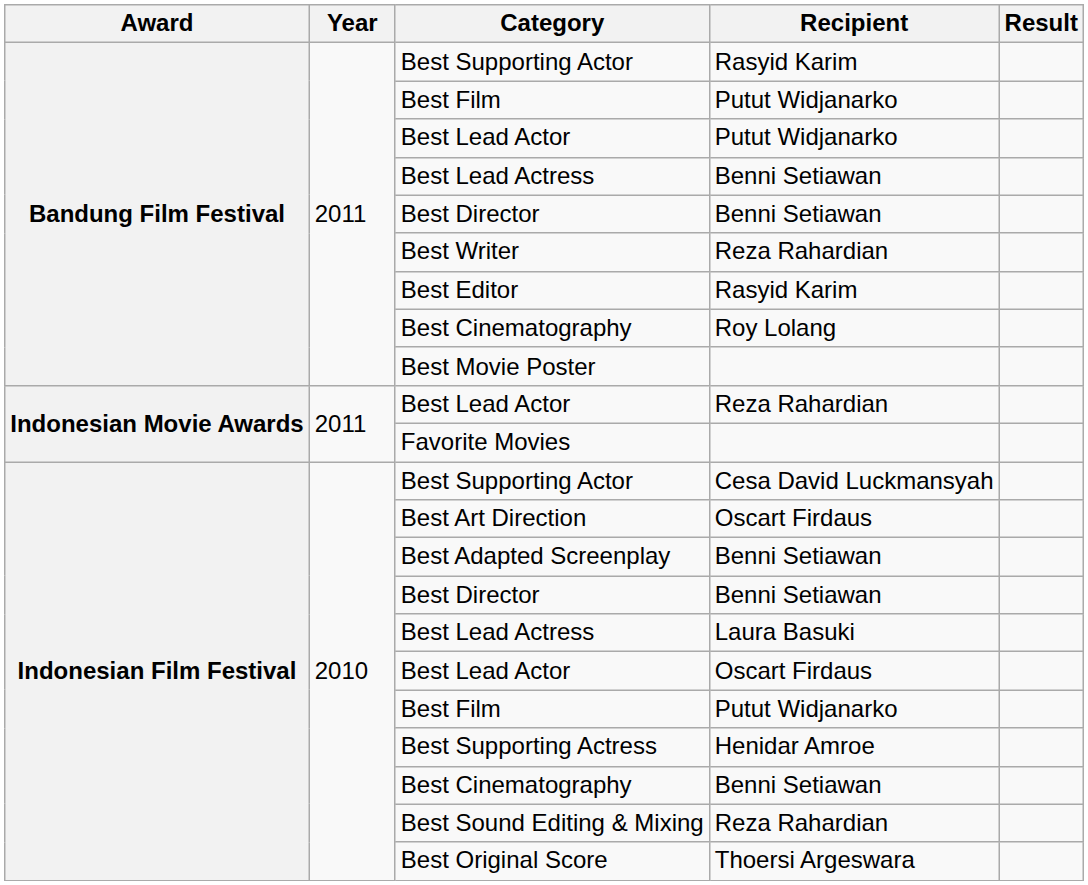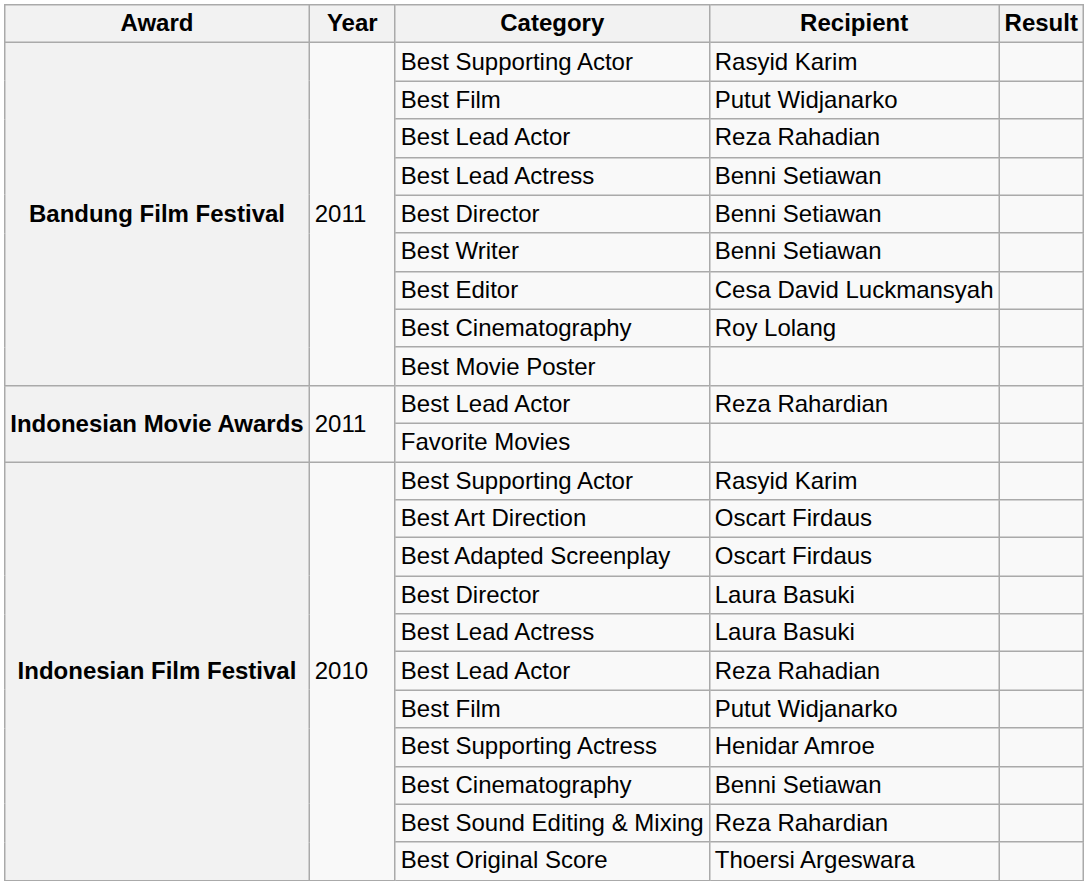 <table class="wikitable">
 <tr>
 <th scope="col">Award</th>
 <th scope="col" width="50">Year</th>
 <th scope="col">Category</th>
 <th scope="col">Recipient</th>
 <th scope="col">Result</th>
 </tr>
 <tr>
 <th rowspan="9" scope="row">Bandung Film Festival</th>
 <td rowspan="9">2011</td>
 <td>Best Supporting Actor</td>
 <td>Rasyid Karim</td>
 <td></td>
 </tr>
 <tr>
 <td>Best Film</td>
 <td>Putut Widjanarko</td>
 <td></td>
 </tr>
 <tr>
 <td>Best Lead Actor</td>
-<td>Putut Widjanarko</td>
+<td>Reza Rahadian</td>
 <td></td>
 </tr>
 <tr>
 <td>Best Lead Actress</td>
 <td>Benni Setiawan</td>
 <td></td>
 </tr>
 <tr>
 <td>Best Director</td>
 <td>Benni Setiawan</td>
 <td></td>
 </tr>
 <tr>
 <td>Best Writer</td>
-<td>Reza Rahardian</td>
+<td>Benni Setiawan</td>
 <td></td>
 </tr>
 <tr>
 <td>Best Editor</td>
-<td>Rasyid Karim</td>
+<td>Cesa David Luckmansyah</td>
 <td></td>
 </tr>
 <tr>
 <td>Best Cinematography</td>
 <td>Roy Lolang</td>
 <td></td>
 </tr>
 <tr>
 <td>Best Movie Poster</td>
 <td></td>
 <td></td>
 </tr>
 <tr>
 <th rowspan="2" scope="row">Indonesian Movie Awards</th>
 <td rowspan="2">2011</td>
 <td>Best Lead Actor</td>
 <td>Reza Rahardian</td>
 <td></td>
 </tr>
 <tr>
 <td>Favorite Movies</td>
 <td></td>
 <td></td>
 </tr>
 <tr>
 <th rowspan="11" scope="row">Indonesian Film Festival</th>
 <td rowspan="11">2010</td>
 <td>Best Supporting Actor</td>
-<td>Cesa David Luckmansyah</td>
+<td>Rasyid Karim</td>
 <td></td>
 </tr>
 <tr>
 <td>Best Art Direction</td>
 <td>Oscart Firdaus</td>
 <td></td>
 </tr>
 <tr>
 <td>Best Adapted Screenplay</td>
-<td>Benni Setiawan</td>
+<td>Oscart Firdaus</td>
 <td></td>
 </tr>
 <tr>
 <td>Best Director</td>
-<td>Benni Setiawan</td>
+<td>Laura Basuki</td>
 <td></td>
 </tr>
 <tr>
 <td>Best Lead Actress</td>
 <td>Laura Basuki</td>
 <td></td>
 </tr>
 <tr>
 <td>Best Lead Actor</td>
-<td>Oscart Firdaus</td>
+<td>Reza Rahadian</td>
 <td></td>
 </tr>
 <tr>
 <td>Best Film</td>
 <td>Putut Widjanarko</td>
 <td></td>
 </tr>
 <tr>
 <td>Best Supporting Actress</td>
 <td>Henidar Amroe</td>
 <td></td>
 </tr>
 <tr>
 <td>Best Cinematography</td>
 <td>Benni Setiawan</td>
 <td></td>
 </tr>
 <tr>
 <td>Best Sound Editing & Mixing</td>
 <td>Reza Rahardian</td>
 <td></td>
 </tr>
 <tr>
 <td>Best Original Score</td>
 <td>Thoersi Argeswara</td>
 <td></td>
 </tr>
 </table>
